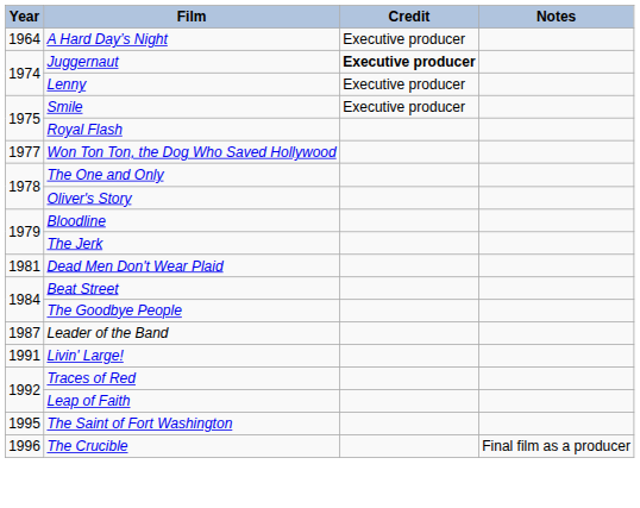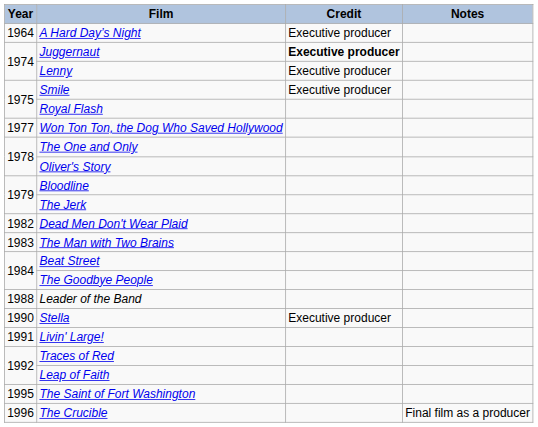 <table class="wikitable" style="font-size:95%;">
 <tr>
 <th style="background:#B0C4DE;">Year</th>
 <th style="background:#B0C4DE;">Film</th>
 <th style="background:#B0C4DE;">Credit</th>
 <th style="background:#B0C4DE;">Notes</th>
 </tr>
 <tr>
 <td>1964</td>
 <td><em><a href='#'>A Hard Day’s Night</a></em></td>
 <td>Executive producer</td>
 <td></td>
 </tr>
 <tr>
 <td rowspan=2>1974</td>
 <td><em><a href='#'>Juggernaut</a></em></td>
 <td><strong>Executive producer</strong></td>
 <td></td>
 </tr>
 <tr>
 <td><em><a href='#'>Lenny</a></em></td>
 <td>Executive producer</td>
 <td></td>
 </tr>
 <tr>
 <td rowspan=2>1975</td>
 <td><em><a href='#'>Smile</a></em></td>
 <td>Executive producer</td>
 <td></td>
 </tr>
 <tr>
 <td><em><a href='#'>Royal Flash</a></em></td>
 <td></td>
 <td></td>
 </tr>
 <tr>
 <td>1977</td>
 <td><em><a href='#'>Won Ton Ton, the Dog Who Saved Hollywood</a></em></td>
 <td></td>
 <td></td>
 </tr>
 <tr>
 <td rowspan=2>1978</td>
 <td><em><a href='#'>The One and Only</a></em></td>
 <td></td>
 <td></td>
 </tr>
 <tr>
 <td><em><a href='#'>Oliver's Story</a></em></td>
 <td></td>
 <td></td>
 </tr>
 <tr>
 <td rowspan=2>1979</td>
 <td><em><a href='#'>Bloodline</a></em></td>
 <td></td>
 <td></td>
 </tr>
 <tr>
 <td><em><a href='#'>The Jerk</a></em></td>
 <td></td>
 <td></td>
 </tr>
 <tr>
-<td>1981</td>
+<td>1982</td>
 <td><em><a href='#'>Dead Men Don't Wear Plaid</a></em></td>
+<td></td>
+<td></td>
+</tr>
+<tr>
+<td>1983</td>
+<td><em><a href='#'>The Man with Two Brains</a></em></td>
 <td></td>
 <td></td>
 </tr>
 <tr>
 <td rowspan=2>1984</td>
 <td><em><a href='#'>Beat Street</a></em></td>
 <td></td>
 <td></td>
 </tr>
 <tr>
 <td><em><a href='#'>The Goodbye People</a></em></td>
 <td></td>
 <td></td>
 </tr>
 <tr>
-<td>1987</td>
+<td>1988</td>
 <td><em>Leader of the Band</em></td>
 <td></td>
+<td></td>
+</tr>
+<tr>
+<td>1990</td>
+<td><em><a href='#'>Stella</a></em></td>
+<td>Executive producer</td>
 <td></td>
 </tr>
 <tr>
 <td>1991</td>
 <td><em><a href='#'>Livin' Large!</a></em></td>
 <td></td>
 <td></td>
 </tr>
 <tr>
 <td rowspan=2>1992</td>
 <td><em><a href='#'>Traces of Red</a></em></td>
 <td></td>
 <td></td>
 </tr>
 <tr>
 <td><em><a href='#'>Leap of Faith</a></em></td>
 <td></td>
 <td></td>
 </tr>
 <tr>
 <td>1995</td>
 <td><em><a href='#'>The Saint of Fort Washington</a></em></td>
 <td></td>
 <td></td>
 </tr>
 <tr>
 <td>1996</td>
 <td><em><a href='#'>The Crucible</a></em></td>
 <td></td>
 <td>Final film as a producer</td>
 </tr>
 </table>
